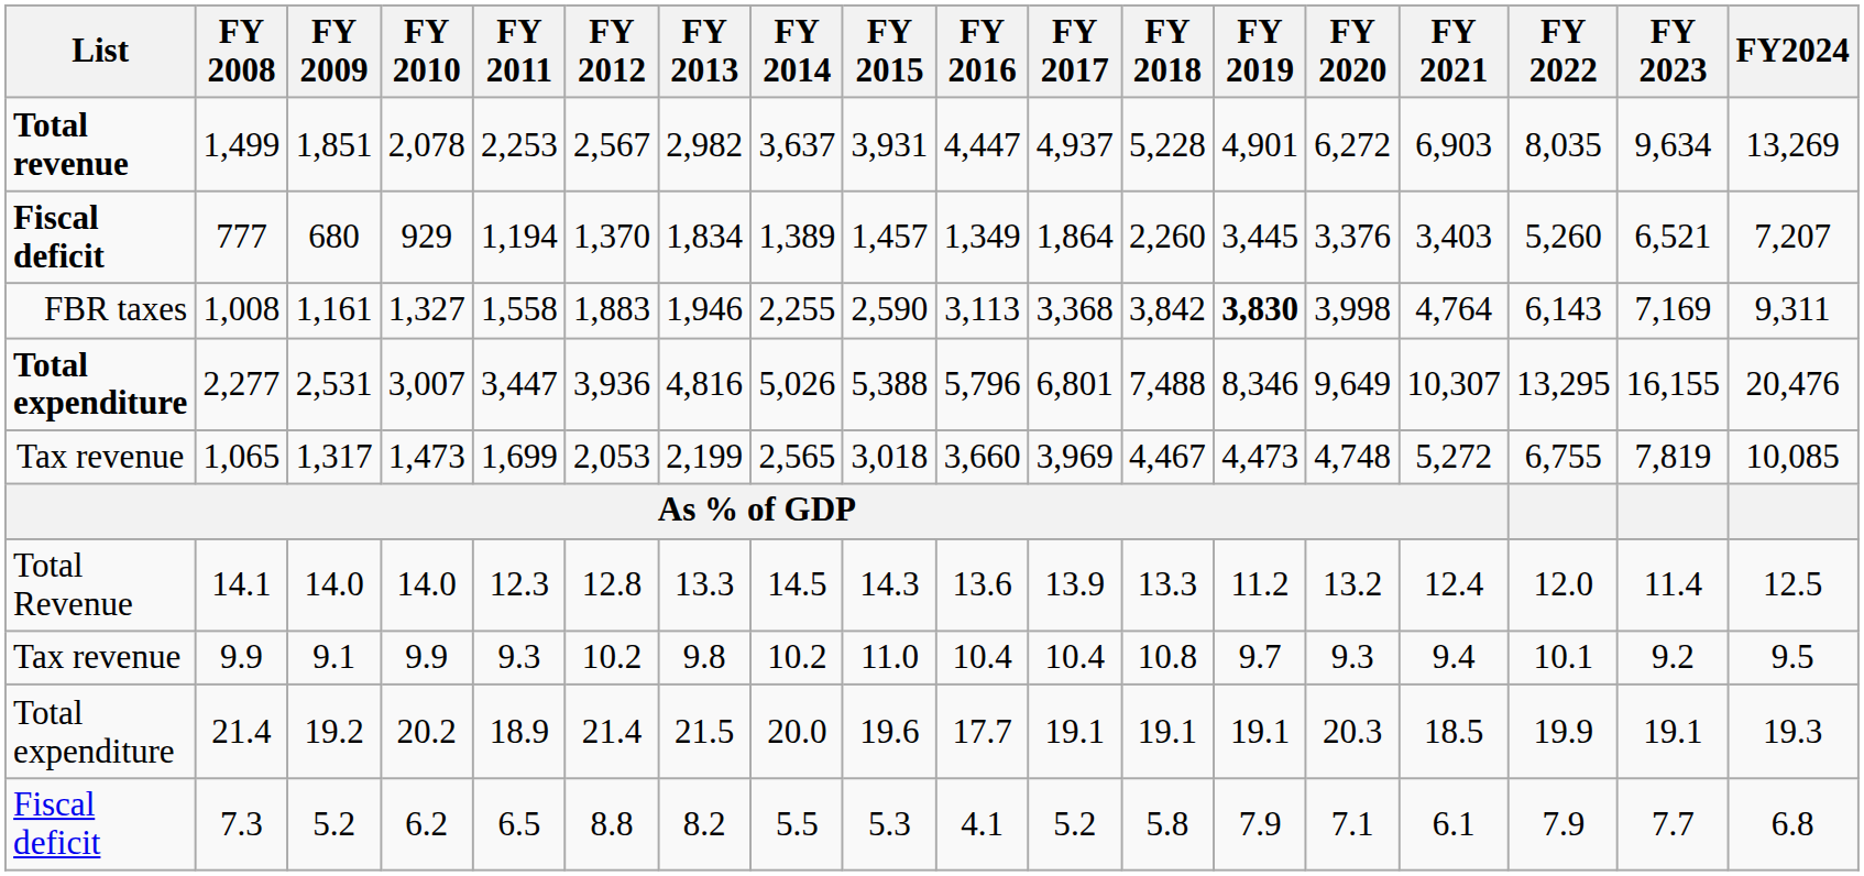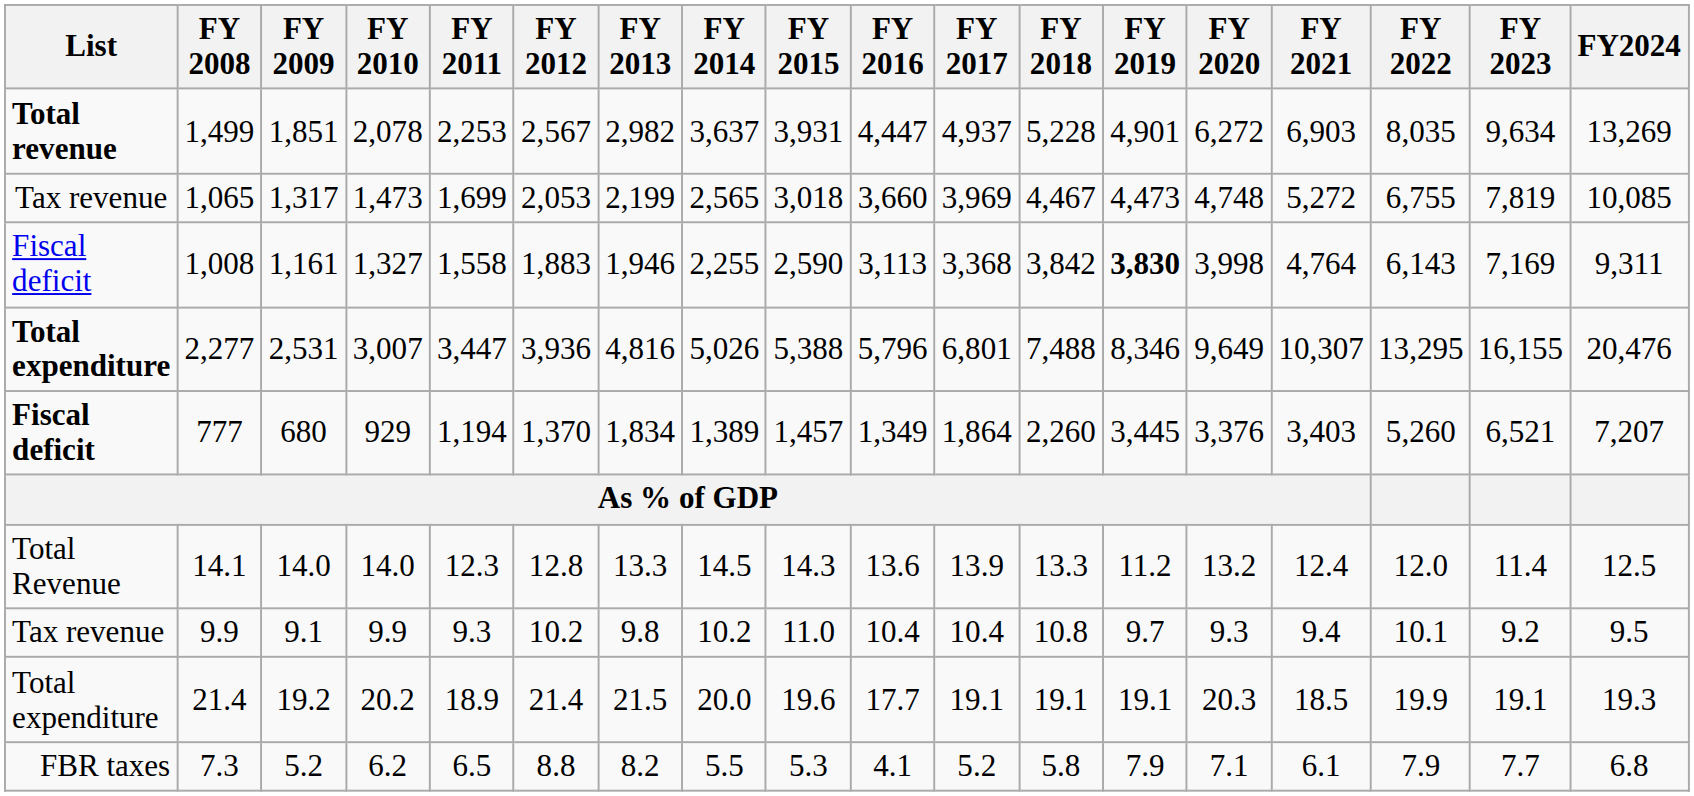 <table class="wikitable">
 <tr>
 <th>List</th>
 <th>FY 2008</th>
 <th>FY 2009</th>
 <th>FY 2010</th>
 <th>FY 2011</th>
 <th>FY 2012</th>
 <th>FY 2013</th>
 <th>FY 2014</th>
 <th>FY 2015</th>
 <th>FY 2016</th>
 <th>FY 2017</th>
 <th>FY 2018</th>
 <th>FY 2019</th>
 <th>FY 2020</th>
 <th>FY 2021</th>
 <th>FY 2022</th>
 <th>FY 2023</th>
 <th>FY2024</th>
 </tr>
 <tr>
 <td style="text-align:left"><strong>Total revenue</strong></td>
 <td style="text-align:center"> 1,499</td>
 <td style="text-align:center"> 1,851</td>
 <td style="text-align:center"> 2,078</td>
 <td style="text-align:center"> 2,253</td>
 <td style="text-align:center"> 2,567</td>
 <td style="text-align:center"> 2,982</td>
 <td style="text-align:center"> 3,637</td>
 <td style="text-align:center"> 3,931</td>
 <td style="text-align:center"> 4,447</td>
 <td style="text-align:center"> 4,937</td>
 <td style="text-align:center"> 5,228</td>
 <td style="text-align:center"> 4,901</td>
 <td style="text-align:center"> 6,272</td>
 <td style="text-align:center"> 6,903</td>
 <td style="text-align:center"> 8,035</td>
 <td style="text-align:center"> 9,634</td>
 <td style="text-align:center">13,269</td>
 </tr>
 <tr>
-<td><strong>Fiscal deficit</strong></td>
-<td style="text-align:center">777</td>
-<td style="text-align:center">680</td>
-<td style="text-align:center">929</td>
-<td style="text-align:center">1,194</td>
-<td style="text-align:center">1,370</td>
-<td style="text-align:center">1,834</td>
-<td style="text-align:center">1,389</td>
-<td style="text-align:center">1,457</td>
-<td style="text-align:center">1,349</td>
-<td style="text-align:center">1,864</td>
-<td style="text-align:center">2,260</td>
-<td style="text-align:center">3,445</td>
-<td style="text-align:center">3,376</td>
-<td style="text-align:center">3,403</td>
-<td style="text-align:center">5,260</td>
-<td style="text-align:center">6,521</td>
-<td style="text-align:center"> 7,207</td>
+<td style="text-align:center">Tax revenue</td>
+<td style="text-align:center"> 1,065</td>
+<td style="text-align:center"> 1,317</td>
+<td style="text-align:center"> 1,473</td>
+<td style="text-align:center"> 1,699</td>
+<td style="text-align:center"> 2,053</td>
+<td style="text-align:center"> 2,199</td>
+<td style="text-align:center"> 2,565</td>
+<td style="text-align:center"> 3,018</td>
+<td style="text-align:center"> 3,660</td>
+<td style="text-align:center"> 3,969</td>
+<td style="text-align:center"> 4,467</td>
+<td style="text-align:center"> 4,473</td>
+<td style="text-align:center"> 4,748</td>
+<td style="text-align:center"> 5,272</td>
+<td style="text-align:center"> 6,755</td>
+<td style="text-align:center"> 7,819</td>
+<td style="text-align:center">10,085</td>
 </tr>
 <tr>
-<td style="text-align:right">FBR taxes</td>
+<td><a href='#'>Fiscal deficit</a></td>
 <td style="text-align:center"> 1,008</td>
 <td style="text-align:center"> 1,161</td>
 <td style="text-align:center"> 1,327</td>
 <td style="text-align:center"> 1,558</td>
 <td style="text-align:center"> 1,883</td>
 <td style="text-align:center"> 1,946</td>
 <td style="text-align:center"> 2,255</td>
 <td style="text-align:center"> 2,590</td>
 <td style="text-align:center"> 3,113</td>
 <td style="text-align:center"> 3,368</td>
 <td style="text-align:center"> 3,842</td>
 <td style="text-align:center"><strong> 3,830</strong></td>
 <td style="text-align:center"> 3,998</td>
 <td style="text-align:center"> 4,764</td>
 <td style="text-align:center"> 6,143</td>
 <td style="text-align:center"> 7,169</td>
 <td style="text-align:center">  9,311</td>
 </tr>
 <tr>
 <td><strong>Total expenditure</strong></td>
 <td style="text-align:center"> 2,277</td>
 <td style="text-align:center"> 2,531</td>
 <td style="text-align:center"> 3,007</td>
 <td style="text-align:center"> 3,447</td>
 <td style="text-align:center"> 3,936</td>
 <td style="text-align:center"> 4,816</td>
 <td style="text-align:center"> 5,026</td>
 <td style="text-align:center"> 5,388</td>
 <td style="text-align:center"> 5,796</td>
 <td style="text-align:center"> 6,801</td>
 <td style="text-align:center"> 7,488</td>
 <td style="text-align:center"> 8,346</td>
 <td style="text-align:center"> 9,649</td>
 <td style="text-align:center"> 10,307</td>
 <td style="text-align:center"> 13,295</td>
 <td style="text-align:center"> 16,155</td>
 <td style="text-align:center">20,476</td>
 </tr>
 <tr>
-<td style="text-align:center">Tax revenue</td>
-<td style="text-align:center"> 1,065</td>
-<td style="text-align:center"> 1,317</td>
-<td style="text-align:center"> 1,473</td>
-<td style="text-align:center"> 1,699</td>
-<td style="text-align:center"> 2,053</td>
-<td style="text-align:center"> 2,199</td>
-<td style="text-align:center"> 2,565</td>
-<td style="text-align:center"> 3,018</td>
-<td style="text-align:center"> 3,660</td>
-<td style="text-align:center"> 3,969</td>
-<td style="text-align:center"> 4,467</td>
-<td style="text-align:center"> 4,473</td>
-<td style="text-align:center"> 4,748</td>
-<td style="text-align:center"> 5,272</td>
-<td style="text-align:center"> 6,755</td>
-<td style="text-align:center"> 7,819</td>
-<td style="text-align:center">10,085</td>
+<td><strong>Fiscal deficit</strong></td>
+<td style="text-align:center">777</td>
+<td style="text-align:center">680</td>
+<td style="text-align:center">929</td>
+<td style="text-align:center">1,194</td>
+<td style="text-align:center">1,370</td>
+<td style="text-align:center">1,834</td>
+<td style="text-align:center">1,389</td>
+<td style="text-align:center">1,457</td>
+<td style="text-align:center">1,349</td>
+<td style="text-align:center">1,864</td>
+<td style="text-align:center">2,260</td>
+<td style="text-align:center">3,445</td>
+<td style="text-align:center">3,376</td>
+<td style="text-align:center">3,403</td>
+<td style="text-align:center">5,260</td>
+<td style="text-align:center">6,521</td>
+<td style="text-align:center"> 7,207</td>
 </tr>
 <tr>
 <th colspan="15"><strong>As % of GDP</strong></th>
 <th></th>
 <th></th>
 <th></th>
 </tr>
 <tr>
 <td>Total Revenue</td>
 <td style="text-align:center">14.1</td>
 <td style="text-align:center">14.0</td>
 <td style="text-align:center">14.0</td>
 <td style="text-align:center">12.3</td>
 <td style="text-align:center">12.8</td>
 <td style="text-align:center">13.3</td>
 <td style="text-align:center">14.5</td>
 <td style="text-align:center">14.3</td>
 <td style="text-align:center">13.6</td>
 <td style="text-align:center">13.9</td>
 <td style="text-align:center">13.3</td>
 <td style="text-align:center">11.2</td>
 <td style="text-align:center">13.2</td>
 <td style="text-align:center">12.4</td>
 <td style="text-align:center">12.0</td>
 <td style="text-align:center">11.4</td>
 <td style="text-align:center"> 12.5</td>
 </tr>
 <tr>
 <td>Tax revenue</td>
 <td style="text-align:center">9.9</td>
 <td style="text-align:center">9.1</td>
 <td style="text-align:center">9.9</td>
 <td style="text-align:center">9.3</td>
 <td style="text-align:center">10.2</td>
 <td style="text-align:center">9.8</td>
 <td style="text-align:center">10.2</td>
 <td style="text-align:center">11.0</td>
 <td style="text-align:center">10.4</td>
 <td style="text-align:center">10.4</td>
 <td style="text-align:center">10.8</td>
 <td style="text-align:center">9.7</td>
 <td style="text-align:center">9.3</td>
 <td style="text-align:center">9.4</td>
 <td style="text-align:center">10.1</td>
 <td style="text-align:center">9.2</td>
 <td style="text-align:center">9.5</td>
 </tr>
 <tr>
 <td>Total expenditure</td>
 <td style="text-align:center">21.4</td>
 <td style="text-align:center">19.2</td>
 <td style="text-align:center">20.2</td>
 <td style="text-align:center">18.9</td>
 <td style="text-align:center">21.4</td>
 <td style="text-align:center">21.5</td>
 <td style="text-align:center">20.0</td>
 <td style="text-align:center">19.6</td>
 <td style="text-align:center">17.7</td>
 <td style="text-align:center">19.1</td>
 <td style="text-align:center">19.1</td>
 <td style="text-align:center">19.1</td>
 <td style="text-align:center">20.3</td>
 <td style="text-align:center">18.5</td>
 <td style="text-align:center">19.9</td>
 <td style="text-align:center">19.1</td>
 <td style="text-align:center"> 19.3</td>
 </tr>
 <tr>
-<td><a href='#'>Fiscal deficit</a></td>
+<td style="text-align:right">FBR taxes</td>
 <td style="text-align:center">7.3</td>
 <td style="text-align:center">5.2</td>
 <td style="text-align:center">6.2</td>
 <td style="text-align:center">6.5</td>
 <td style="text-align:center">8.8</td>
 <td style="text-align:center">8.2</td>
 <td style="text-align:center">5.5</td>
 <td style="text-align:center">5.3</td>
 <td style="text-align:center">4.1</td>
 <td style="text-align:center">5.2</td>
 <td style="text-align:center">5.8</td>
 <td style="text-align:center">7.9</td>
 <td style="text-align:center">7.1</td>
 <td style="text-align:center">6.1</td>
 <td style="text-align:center">7.9</td>
 <td style="text-align:center">7.7</td>
 <td style="text-align:center"> 6.8</td>
 </tr>
 </table>
